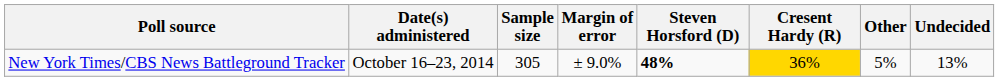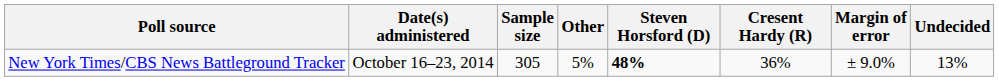 <table class="wikitable">
 <tr>
 <th>Poll source</th>
 <th>Date(s)<br>administered</th>
 <th>Sample<br>size</th>
-<th>Margin of<br>error</th>
+<th>Other</th>
 <th style="width:100px;">Steven<br>Horsford (D)</th>
 <th style="width:100px;">Cresent<br>Hardy (R)</th>
-<th>Other</th>
+<th>Margin of<br>error</th>
 <th>Undecided</th>
 </tr>
 <tr>
 <td><a href='#'>New York Times</a>/<a href='#'>CBS News Battleground Tracker</a></td>
 <td align=center>October 16–23, 2014</td>
 <td align=center>305</td>
+<td align=center>5%</td>
+<td><strong>48%</strong></td>
+<td align=center>36%</td>
 <td align=center>± 9.0%</td>
-<td><strong>48%</strong></td>
-<td align=center style="background: gold;">36%</td>
-<td align=center>5%</td>
 <td align=center>13%</td>
 </tr>
 </table>
